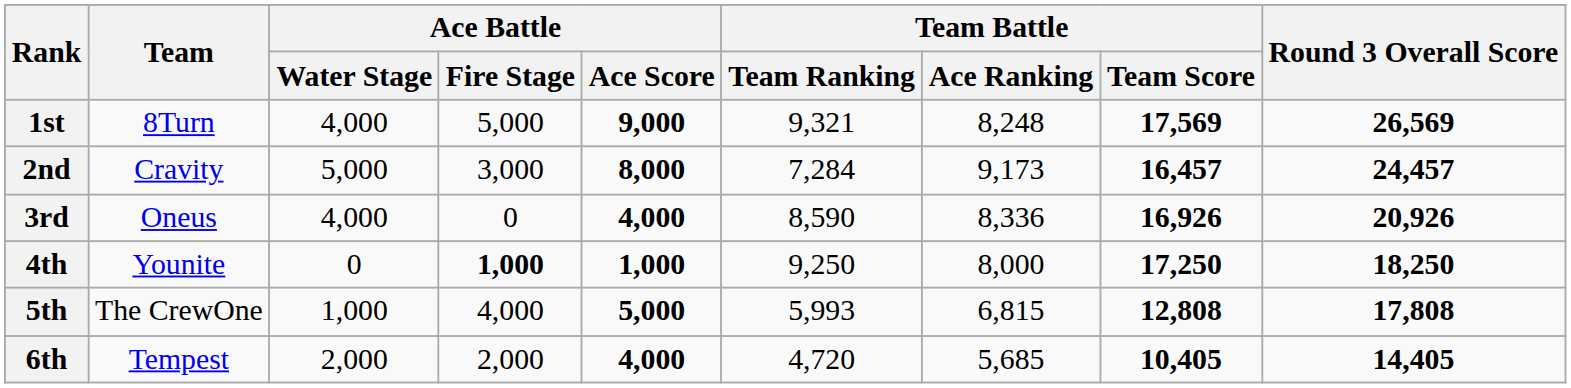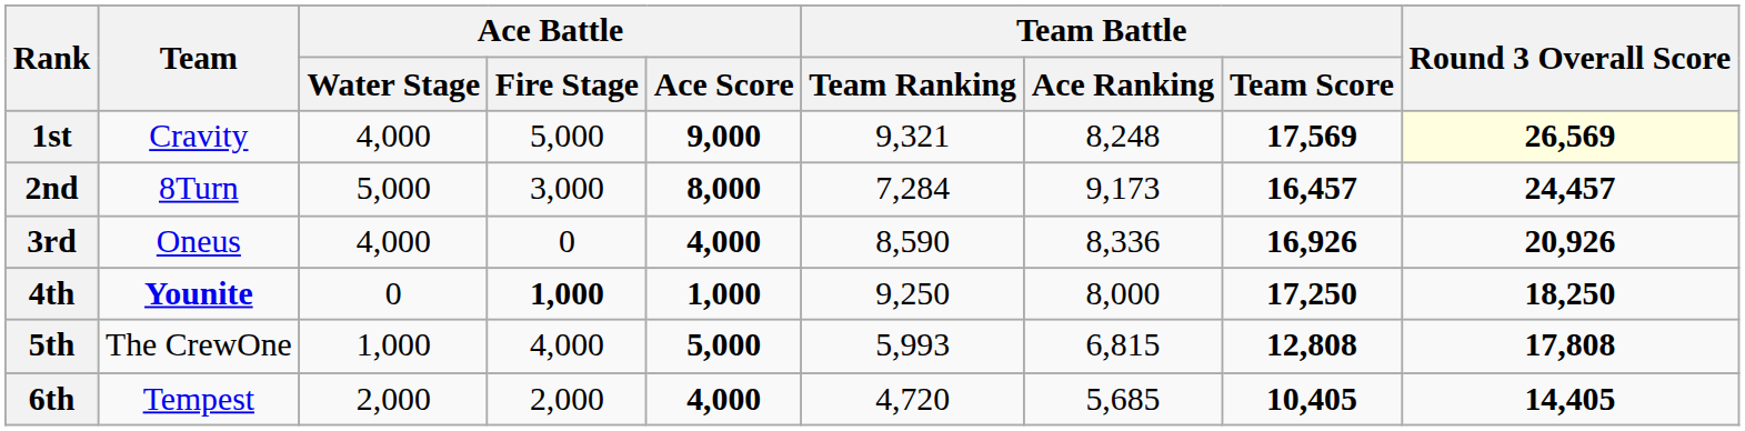 <table class="wikitable plainrowheaders sortable" style="text-align:center">
 <tr>
 <th rowspan="2">Rank</th>
 <th rowspan="2">Team</th>
 <th colspan="3">Ace Battle<br></th>
 <th colspan="3">Team Battle<br></th>
 <th rowspan="2">Round 3 Overall Score<br></th>
 </tr>
 <tr>
 <th>Water Stage<br></th>
 <th>Fire Stage<br></th>
 <th>Ace Score<br></th>
 <th>Team Ranking<br></th>
 <th>Ace Ranking<br></th>
 <th>Team Score<br></th>
 </tr>
 <tr>
 <th>1st</th>
-<td><a href='#'>8Turn</a></td>
+<td><a href='#'>Cravity</a></td>
 <td>4,000</td>
 <td>5,000</td>
 <td><strong>9,000</strong></td>
 <td>9,321</td>
 <td>8,248</td>
 <td><strong>17,569</strong></td>
-<td><strong>26,569</strong></td>
+<td style="background: lightyellow;"><strong>26,569</strong></td>
 </tr>
 <tr>
 <th>2nd</th>
-<td><a href='#'>Cravity</a></td>
+<td><a href='#'>8Turn</a></td>
 <td>5,000</td>
 <td>3,000</td>
 <td><strong>8,000</strong></td>
 <td>7,284</td>
 <td>9,173</td>
 <td><strong>16,457</strong></td>
 <td><strong>24,457</strong></td>
 </tr>
 <tr>
 <th>3rd</th>
 <td><a href='#'>Oneus</a></td>
 <td>4,000</td>
 <td>0</td>
 <td><strong>4,000</strong></td>
 <td>8,590</td>
 <td>8,336</td>
 <td><strong>16,926</strong></td>
 <td><strong>20,926</strong></td>
 </tr>
 <tr>
 <th>4th</th>
-<td><a href='#'>Younite</a></td>
+<td><strong><a href='#'>Younite</a></strong></td>
 <td>0</td>
 <td><strong>1,000</strong></td>
 <td><strong>1,000</strong></td>
 <td>9,250</td>
 <td>8,000</td>
 <td><strong>17,250</strong></td>
 <td><strong>18,250</strong></td>
 </tr>
 <tr>
 <th>5th</th>
 <td>The CrewOne</td>
 <td>1,000</td>
 <td>4,000</td>
 <td><strong>5,000</strong></td>
 <td>5,993</td>
 <td>6,815</td>
 <td><strong>12,808</strong></td>
 <td><strong>17,808</strong></td>
 </tr>
 <tr>
 <th>6th</th>
 <td><a href='#'>Tempest</a></td>
 <td>2,000</td>
 <td>2,000</td>
 <td><strong>4,000</strong></td>
 <td>4,720</td>
 <td>5,685</td>
 <td><strong>10,405</strong></td>
 <td><strong>14,405</strong></td>
 </tr>
 </table>
